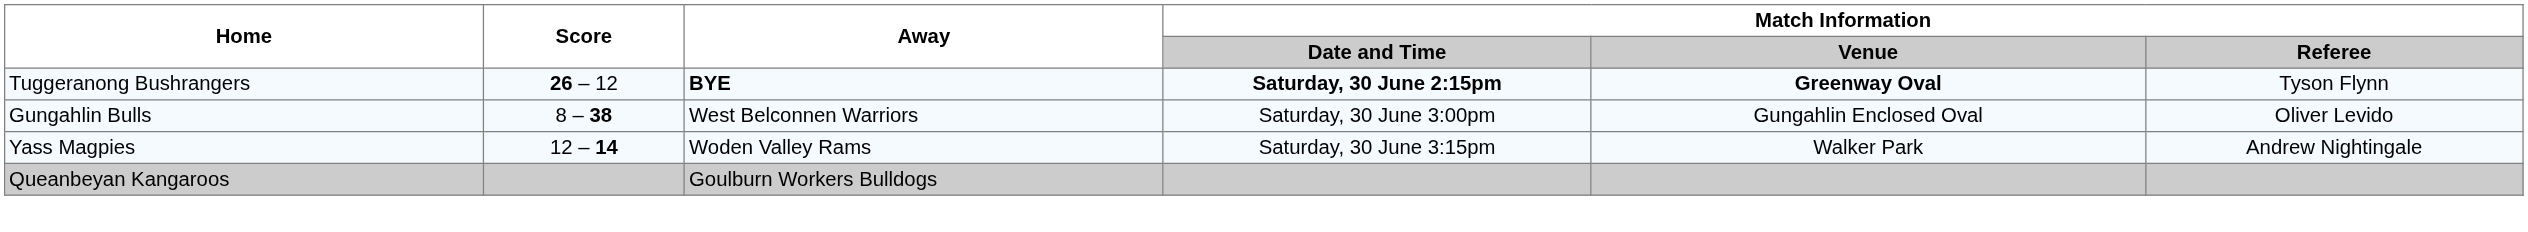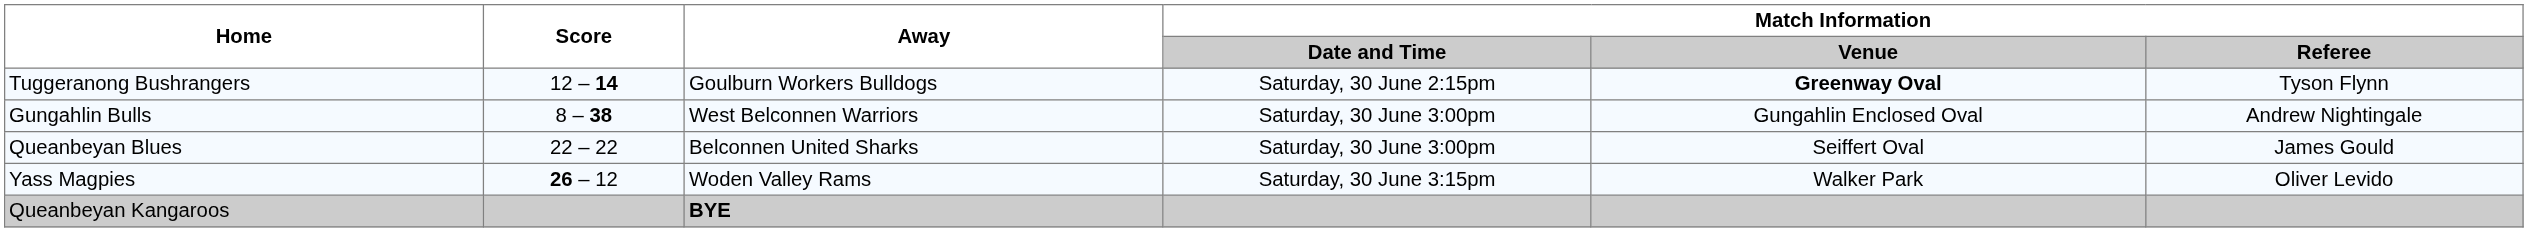 <table border="1" cellpadding="3" cellspacing="0" width="100%" style="border-collapse:collapse;  text-align:center;">
 <tr>
 <th rowspan="2" width="19%">Home</th>
 <th rowspan="2" width="8%">Score</th>
 <th rowspan="2" width="19%">Away</th>
 <th colspan="3">Match Information</th>
 </tr>
 <tr bgcolor="#CCCCCC">
 <th width="17%">Date and Time</th>
 <th width="22%">Venue</th>
 <th width="50%">Referee</th>
 </tr>
 <tr style="text-align:center; background:#f5faff;">
 <td align="left"> Tuggeranong Bushrangers</td>
-<td><strong>26</strong> – 12</td>
-<td align="left"><strong>BYE</strong></td>
-<td><strong>Saturday, 30 June 2:15pm</strong></td>
+<td>12 – <strong>14</strong></td>
+<td align="left"><strong></strong> Goulburn Workers Bulldogs</td>
+<td>Saturday, 30 June 2:15pm</td>
 <td><strong>Greenway Oval</strong></td>
 <td>Tyson Flynn</td>
 </tr>
 <tr style="text-align:center; background:#f5faff;">
 <td align="left"> Gungahlin Bulls</td>
 <td>8 – <strong>38</strong></td>
 <td align="left"> West Belconnen Warriors</td>
 <td>Saturday, 30 June 3:00pm</td>
 <td>Gungahlin Enclosed Oval</td>
-<td>Oliver Levido</td>
+<td>Andrew Nightingale</td>
+</tr>
+<tr style="text-align:center; background:#f5faff;">
+<td align="left"> Queanbeyan Blues</td>
+<td>22 – 22</td>
+<td align="left"> Belconnen United Sharks</td>
+<td>Saturday, 30 June 3:00pm</td>
+<td>Seiffert Oval</td>
+<td>James Gould</td>
 </tr>
 <tr style="text-align:center; background:#f5faff;">
 <td align="left"> Yass Magpies</td>
-<td>12 – <strong>14</strong></td>
+<td><strong>26</strong> – 12</td>
 <td align="left"> Woden Valley Rams</td>
 <td>Saturday, 30 June 3:15pm</td>
 <td>Walker Park</td>
-<td>Andrew Nightingale</td>
+<td>Oliver Levido</td>
 </tr>
 <tr style="text-align:center; background:#CCCCCC;">
 <td align="left"> Queanbeyan Kangaroos</td>
 <td></td>
-<td align="left"><strong></strong> Goulburn Workers Bulldogs</td>
+<td align="left"><strong>BYE</strong></td>
 <td></td>
 <td></td>
 <td></td>
 </tr>
 </table>
